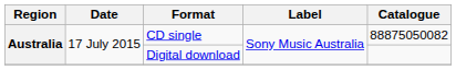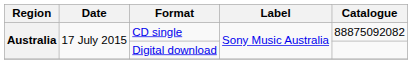 <table class="wikitable plainrowheaders">
 <tr>
 <th scope="col">Region</th>
 <th scope="col">Date</th>
 <th scope="col">Format</th>
 <th scope="col">Label</th>
 <th scope="col">Catalogue</th>
 </tr>
 <tr>
 <th scope="row" rowspan="2">Australia</th>
 <td rowspan="2">17 July 2015</td>
 <td><a href='#'>CD single</a></td>
 <td rowspan="2"><a href='#'>Sony Music Australia</a></td>
-<td>88875050082</td>
+<td>88875092082</td>
 </tr>
 <tr>
 <td><a href='#'>Digital download</a></td>
 <td></td>
 </tr>
 <tr>
 </tr>
 </table>
